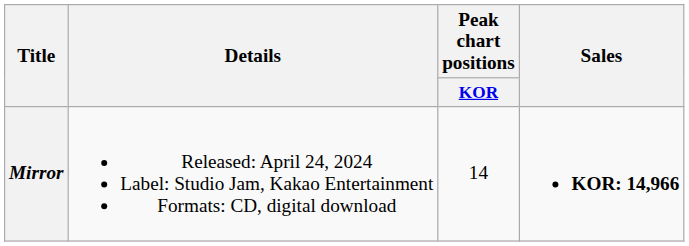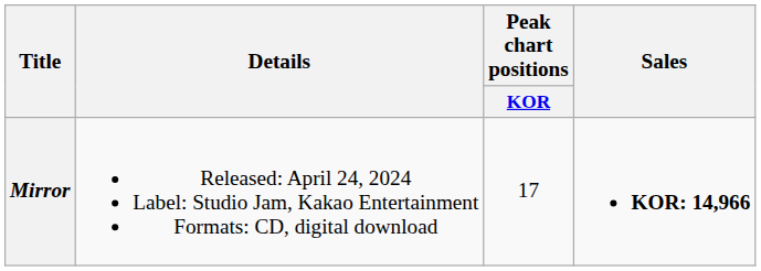 <table class="wikitable plainrowheaders" style="text-align:center;">
 <tr>
 <th scope="col" rowspan="2">Title</th>
 <th scope="col" rowspan="2">Details</th>
 <th scope="col" colspan="1">Peak chart positions</th>
 <th scope="col" rowspan="2">Sales</th>
 </tr>
 <tr>
 <th scope="col" style="width:3em;font-size:90%"><a href='#'>KOR</a><br></th>
 </tr>
 <tr>
 <th scope="row"><em>Mirror</em></th>
 <td><br><ul><li>Released: April 24, 2024</li><li>Label: Studio Jam, Kakao Entertainment</li><li>Formats: CD, digital download</li></ul></td>
-<td>14</td>
+<td>17</td>
 <td><strong><br><ul><li>KOR: 14,966</li></ul></strong></td>
 </tr>
 </table>
